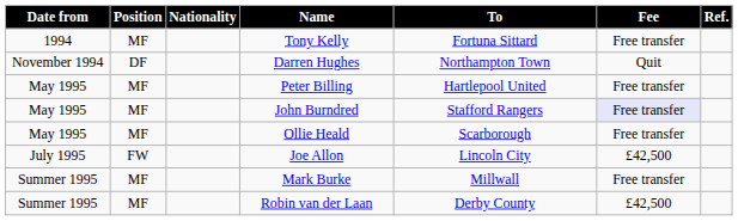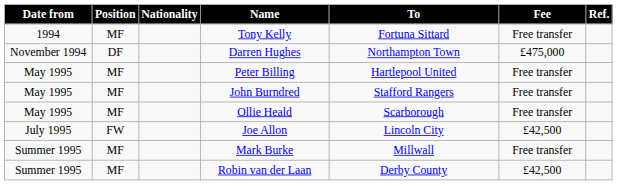 <table class="wikitable" style="text-align:center; font-size:90%; ">
 <tr>
 <th style="background:#000000; color:white; width:100px;">Date from</th>
 <th style="background:#000000; color:white; width:50px;">Position</th>
 <th style="background:#000000; color:white; width:50px;">Nationality</th>
 <th style="background:#000000; color:white; width:150px;">Name</th>
 <th style="background:#000000; color:white; width:200px;">To</th>
 <th style="background:#000000; color:white; width:100px;">Fee</th>
 <th style="background:#000000; color:white; width:25px;">Ref.</th>
 </tr>
 <tr>
 <td>1994</td>
 <td>MF</td>
 <td></td>
 <td><a href='#'>Tony Kelly</a></td>
 <td> <a href='#'>Fortuna Sittard</a></td>
 <td>Free transfer</td>
 <td></td>
 </tr>
 <tr>
 <td>November 1994</td>
 <td>DF</td>
 <td></td>
 <td><a href='#'>Darren Hughes</a></td>
 <td><a href='#'>Northampton Town</a></td>
-<td>Quit</td>
+<td>£475,000</td>
 <td></td>
 </tr>
 <tr>
 <td>May 1995</td>
 <td>MF</td>
 <td></td>
 <td><a href='#'>Peter Billing</a></td>
 <td><a href='#'>Hartlepool United</a></td>
 <td>Free transfer</td>
 <td></td>
 </tr>
 <tr>
 <td>May 1995</td>
 <td>MF</td>
 <td></td>
 <td><a href='#'>John Burndred</a></td>
 <td><a href='#'>Stafford Rangers</a></td>
-<td style="background: lavender;">Free transfer</td>
+<td>Free transfer</td>
 <td></td>
 </tr>
 <tr>
 <td>May 1995</td>
 <td>MF</td>
 <td></td>
 <td><a href='#'>Ollie Heald</a></td>
 <td><a href='#'>Scarborough</a></td>
 <td>Free transfer</td>
 <td></td>
 </tr>
 <tr>
 <td>July 1995</td>
 <td>FW</td>
 <td></td>
 <td><a href='#'>Joe Allon</a></td>
 <td><a href='#'>Lincoln City</a></td>
 <td>£42,500</td>
 <td></td>
 </tr>
 <tr>
 <td>Summer 1995</td>
 <td>MF</td>
 <td></td>
 <td><a href='#'>Mark Burke</a></td>
 <td><a href='#'>Millwall</a></td>
 <td>Free transfer</td>
 <td></td>
 </tr>
 <tr>
 <td>Summer 1995</td>
 <td>MF</td>
 <td></td>
 <td><a href='#'>Robin van der Laan</a></td>
 <td><a href='#'>Derby County</a></td>
 <td>£42,500</td>
 <td></td>
 </tr>
 </table>
